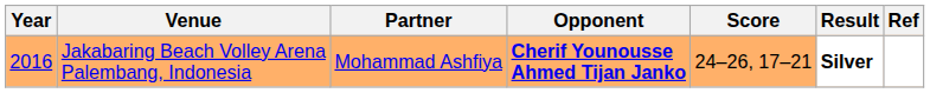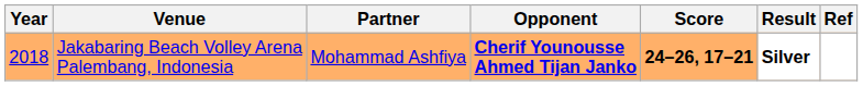 <table class="sortable wikitable" style="font-size: 90%;">
 <tr>
 <th>Year</th>
 <th>Venue</th>
 <th>Partner</th>
 <th>Opponent</th>
 <th>Score</th>
 <th>Result</th>
 <th>Ref</th>
 </tr>
 <tr style="background:#FFB069">
-<td align="center"><a href='#'>2016</a></td>
+<td align="center"><a href='#'>2018</a></td>
 <td align="left"><a href='#'>Jakabaring Beach Volley Arena</a><br> <a href='#'>Palembang, Indonesia</a></td>
 <td align="left"> <a href='#'>Mohammad Ashfiya</a></td>
 <td align="left"><strong> <a href='#'>Cherif Younousse</a> <br>  <a href='#'>Ahmed Tijan Janko</a></strong></td>
-<td align="left">24–26, 17–21</td>
+<td align="left"><strong>24–26, 17–21</strong></td>
 <td style="text-align:left; background:white"> <strong>Silver</strong></td>
 <td style="text-align:center; background:white"></td>
 </tr>
 </table>
